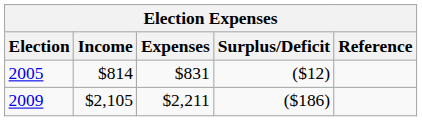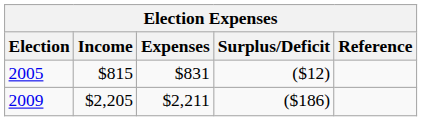 <table class="wikitable" align="center">
 <tr>
 <th colspan="5">Election Expenses</th>
 </tr>
 <tr>
 <th>Election</th>
 <th>Income</th>
 <th>Expenses</th>
 <th>Surplus/Deficit</th>
 <th>Reference</th>
 </tr>
 <tr>
 <td><a href='#'>2005</a></td>
-<td align=right>$814</td>
+<td align=right>$815</td>
 <td align=right>$831</td>
 <td align=right>($12)</td>
 <td align=right></td>
 </tr>
 <tr>
 <td><a href='#'>2009</a></td>
-<td align=right>$2,105</td>
+<td align=right>$2,205</td>
 <td align=right>$2,211</td>
 <td align=right>($186)</td>
 <td align=right></td>
 </tr>
 </table>
